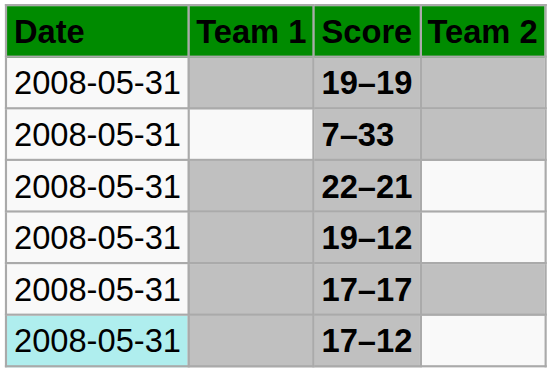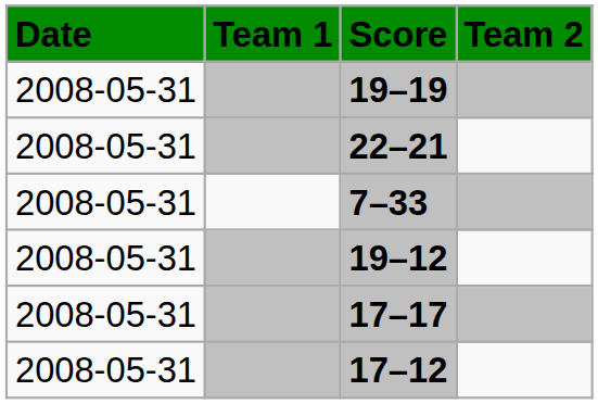 <table class="wikitable" style="margin:0.5em auto; font-size:95%">
 <tr bgcolor="#008B00">
 <td><strong>Date</strong></td>
 <td><strong>Team 1</strong></td>
 <td><strong>Score</strong></td>
 <td><strong>Team 2</strong></td>
 </tr>
 <tr>
 <td>2008-05-31</td>
 <td bgcolor="silver"><strong></strong></td>
 <td bgcolor="silver"><strong>19–19</strong></td>
 <td bgcolor="silver"><strong></strong></td>
 </tr>
 <tr>
 <td>2008-05-31</td>
+<td bgcolor="silver"><strong></strong></td>
+<td bgcolor="silver"><strong>22–21</strong></td>
+<td></td>
+</tr>
+<tr>
+<td>2008-05-31</td>
 <td></td>
 <td bgcolor="silver"><strong>7–33</strong></td>
 <td bgcolor="silver"><strong></strong></td>
-</tr>
-<tr>
-<td>2008-05-31</td>
-<td bgcolor="silver"><strong></strong></td>
-<td bgcolor="silver"><strong>22–21</strong></td>
-<td></td>
 </tr>
 <tr>
 <td>2008-05-31</td>
 <td bgcolor="silver"><strong></strong></td>
 <td bgcolor="silver"><strong>19–12</strong></td>
 <td></td>
 </tr>
 <tr>
 <td>2008-05-31</td>
 <td bgcolor="silver"><strong></strong></td>
 <td bgcolor="silver"><strong>17–17</strong></td>
 <td bgcolor="silver"><strong></strong></td>
 </tr>
 <tr>
-<td style="background: paleturquoise;">2008-05-31</td>
+<td>2008-05-31</td>
 <td bgcolor="silver"><strong></strong></td>
 <td bgcolor="silver"><strong>17–12</strong></td>
 <td></td>
 </tr>
 </table>
